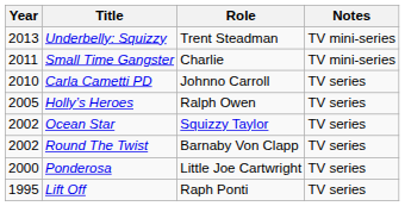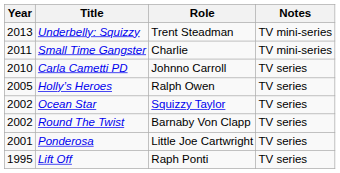 <table class="wikitable sortable">
 <tr>
 <th>Year</th>
 <th>Title</th>
 <th>Role</th>
 <th>Notes</th>
 </tr>
 <tr>
 <td>2013</td>
 <td><em><a href='#'>Underbelly: Squizzy</a></em></td>
 <td>Trent Steadman</td>
 <td>TV mini-series</td>
 </tr>
 <tr>
 <td>2011</td>
 <td><em><a href='#'>Small Time Gangster</a></em></td>
 <td>Charlie</td>
 <td>TV mini-series</td>
 </tr>
 <tr>
 <td>2010</td>
 <td><em><a href='#'>Carla Cametti PD</a></em></td>
 <td>Johnno Carroll</td>
 <td>TV series</td>
 </tr>
 <tr>
 <td>2005</td>
 <td><em><a href='#'>Holly’s Heroes</a></em></td>
 <td>Ralph Owen</td>
 <td>TV series</td>
 </tr>
 <tr>
 <td>2002</td>
 <td><em><a href='#'>Ocean Star</a></em></td>
 <td><a href='#'>Squizzy Taylor</a></td>
 <td>TV series</td>
 </tr>
 <tr>
 <td>2002</td>
 <td><em><a href='#'>Round The Twist</a></em></td>
 <td>Barnaby Von Clapp</td>
 <td>TV series</td>
 </tr>
 <tr>
-<td>2000</td>
+<td>2001</td>
 <td><em><a href='#'>Ponderosa</a></em></td>
 <td>Little Joe Cartwright</td>
 <td>TV series</td>
 </tr>
 <tr>
 <td>1995</td>
 <td><em><a href='#'>Lift Off</a></em></td>
 <td>Raph Ponti</td>
 <td>TV series</td>
 </tr>
 </table>
